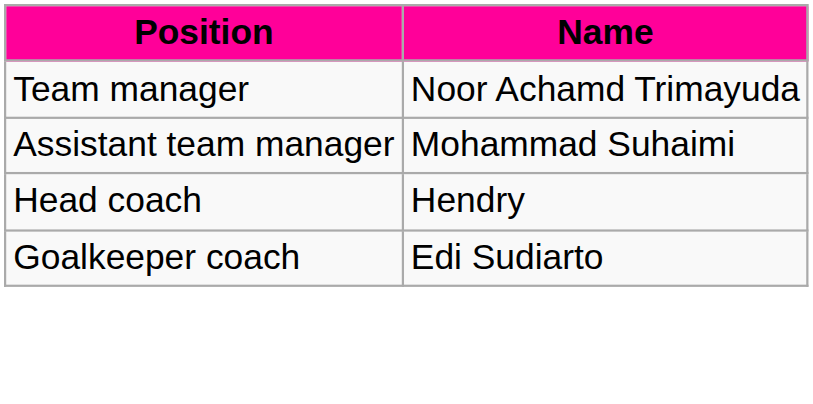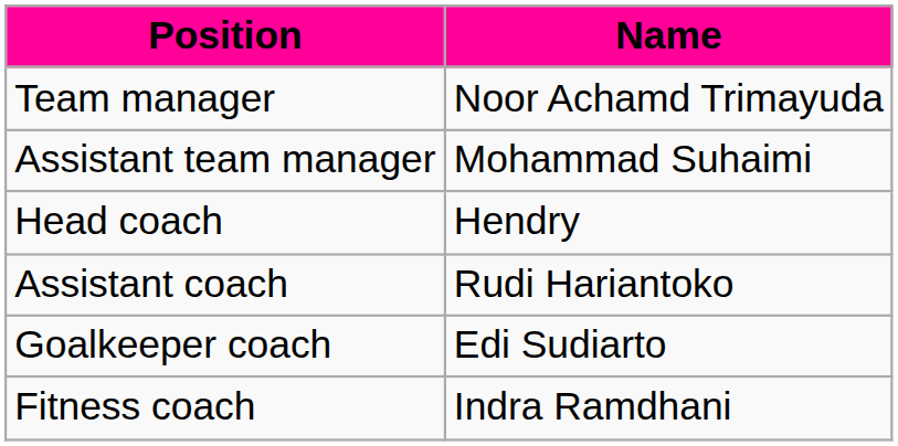 <table class="wikitable">
 <tr>
 <th style="background:#ff0099;"><span>Position</span></th>
 <th style="background:#ff0099"><span>Name</span></th>
 </tr>
 <tr>
 <td>Team manager</td>
 <td> Noor Achamd Trimayuda</td>
 </tr>
 <tr>
 <td>Assistant team manager</td>
 <td> Mohammad Suhaimi</td>
 </tr>
 <tr>
 <td>Head coach</td>
 <td> Hendry</td>
 </tr>
 <tr>
+<td>Assistant coach</td>
+<td> Rudi Hariantoko</td>
+</tr>
+<tr>
 <td>Goalkeeper coach</td>
 <td> Edi Sudiarto</td>
 </tr>
+<tr>
+<td>Fitness coach</td>
+<td> Indra Ramdhani</td>
+</tr>
 </table>
